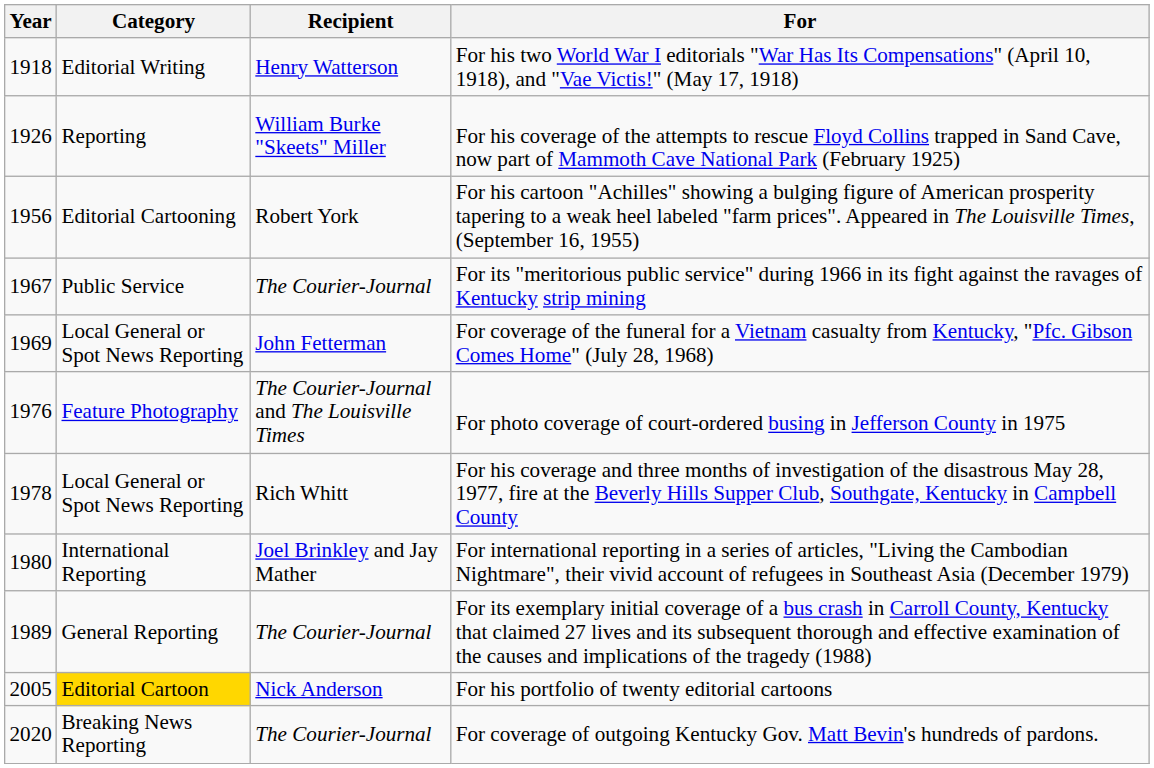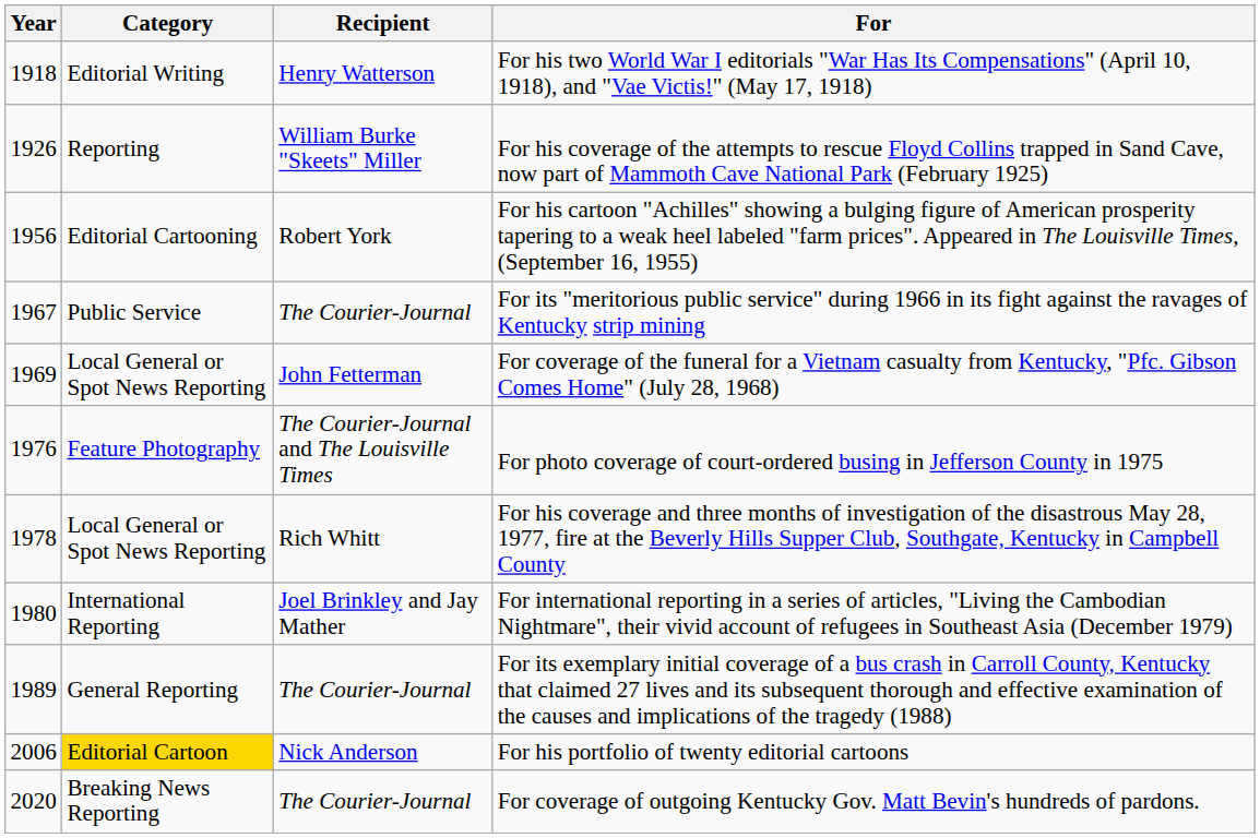 <table class="wikitable">
 <tr>
 <th>Year</th>
 <th>Category</th>
 <th>Recipient</th>
 <th>For</th>
 </tr>
 <tr>
 <td>1918</td>
 <td>Editorial Writing</td>
 <td><a href='#'>Henry Watterson</a></td>
 <td>For his two <a href='#'>World War I</a> editorials "<a href='#'>War Has Its Compensations</a>" (April 10, 1918), and "<a href='#'>Vae Victis!</a>" (May 17, 1918)</td>
 </tr>
 <tr>
 <td>1926</td>
 <td>Reporting</td>
 <td><a href='#'>William Burke "Skeets" Miller</a></td>
 <td><br>For his coverage of the attempts to rescue <a href='#'>Floyd Collins</a> trapped in Sand Cave,<br>now part of <a href='#'>Mammoth Cave National Park</a> (February 1925)</td>
 </tr>
 <tr>
 <td>1956</td>
 <td>Editorial Cartooning</td>
 <td>Robert York</td>
 <td>For his cartoon "Achilles" showing a bulging figure of American prosperity tapering to a weak heel labeled "farm prices".  Appeared in <em>The Louisville Times</em>, (September 16, 1955)</td>
 </tr>
 <tr>
 <td>1967</td>
 <td>Public Service</td>
 <td><em>The Courier-Journal</em></td>
 <td>For its "meritorious public service" during 1966 in its fight against the ravages of <a href='#'>Kentucky</a> <a href='#'>strip mining</a></td>
 </tr>
 <tr>
 <td>1969</td>
 <td>Local General or Spot News Reporting</td>
 <td><a href='#'>John Fetterman</a></td>
 <td>For coverage of the funeral for a <a href='#'>Vietnam</a> casualty from <a href='#'>Kentucky</a>, "<a href='#'>Pfc. Gibson Comes Home</a>" (July 28, 1968)</td>
 </tr>
 <tr>
 <td>1976</td>
 <td><a href='#'>Feature Photography</a></td>
 <td><em>The Courier-Journal</em> and <em>The Louisville Times</em></td>
 <td><br>For photo coverage of court-ordered <a href='#'>busing</a> in <a href='#'>Jefferson County</a> in 1975</td>
 </tr>
 <tr>
 <td>1978</td>
 <td>Local General or Spot News Reporting</td>
 <td>Rich Whitt</td>
 <td>For his coverage and three months of investigation of the disastrous May 28, 1977, fire at the <a href='#'>Beverly Hills Supper Club</a>, <a href='#'>Southgate, Kentucky</a> in <a href='#'>Campbell County</a></td>
 </tr>
 <tr>
 <td>1980</td>
 <td>International Reporting</td>
 <td><a href='#'>Joel Brinkley</a> and Jay Mather</td>
 <td>For international reporting in a series of articles, "Living the Cambodian Nightmare", their vivid account of refugees in Southeast Asia (December 1979)</td>
 </tr>
 <tr>
 <td>1989</td>
 <td>General Reporting</td>
 <td><em>The Courier-Journal</em></td>
 <td>For its exemplary initial coverage of a <a href='#'>bus crash</a> in <a href='#'>Carroll County, Kentucky</a> that claimed 27 lives and its subsequent thorough and effective examination of the causes and implications of the tragedy (1988)</td>
 </tr>
 <tr>
-<td>2005</td>
+<td>2006</td>
 <td style="background: gold;">Editorial Cartoon</td>
 <td><a href='#'>Nick Anderson</a></td>
 <td>For his portfolio of twenty editorial cartoons</td>
 </tr>
 <tr>
 <td>2020</td>
 <td>Breaking News Reporting</td>
 <td><em>The Courier-Journal</em></td>
 <td>For coverage of outgoing Kentucky Gov. <a href='#'>Matt Bevin</a>'s hundreds of pardons.</td>
 </tr>
 </table>
